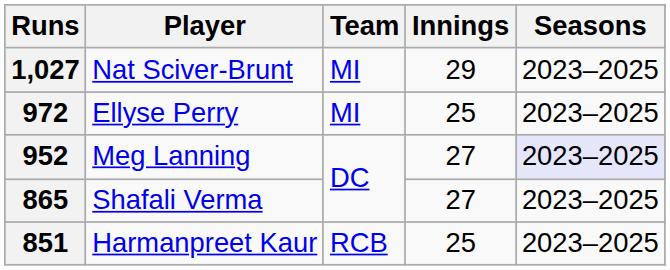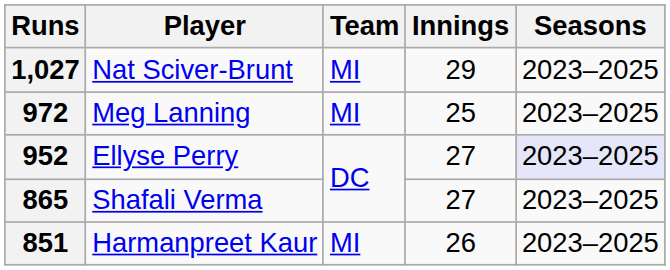 <table class="wikitable">
 <tr>
 <th>Runs</th>
 <th>Player</th>
 <th>Team</th>
 <th>Innings</th>
 <th>Seasons</th>
 </tr>
 <tr>
 <th>1,027</th>
 <td><a href='#'>Nat Sciver-Brunt</a></td>
 <td><a href='#'>MI</a></td>
 <td style="text-align:center">29</td>
 <td>2023–2025</td>
 </tr>
 <tr>
 <th>972</th>
-<td><a href='#'>Ellyse Perry</a></td>
+<td><a href='#'>Meg Lanning</a></td>
 <td><a href='#'>MI</a></td>
 <td style="text-align:center">25</td>
 <td>2023–2025</td>
 </tr>
 <tr>
 <th>952</th>
-<td><a href='#'>Meg Lanning</a></td>
+<td><a href='#'>Ellyse Perry</a></td>
 <td rowspan="2"><a href='#'>DC</a></td>
 <td style="text-align:center">27</td>
 <td style="background: lavender;">2023–2025</td>
 </tr>
 <tr>
 <th>865</th>
 <td><a href='#'>Shafali Verma</a></td>
 <td style="text-align:center">27</td>
 <td>2023–2025</td>
 </tr>
 <tr>
 <th>851</th>
 <td><a href='#'>Harmanpreet Kaur</a></td>
-<td><a href='#'>RCB</a></td>
-<td style="text-align:center">25</td>
+<td><a href='#'>MI</a></td>
+<td style="text-align:center">26</td>
 <td>2023–2025</td>
 </tr>
 </table>
